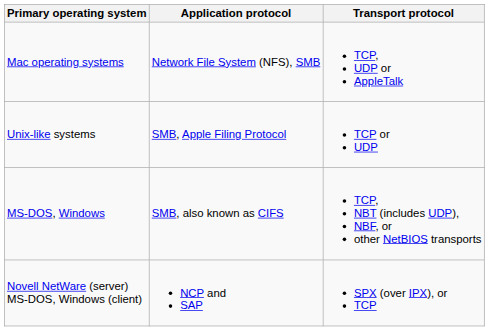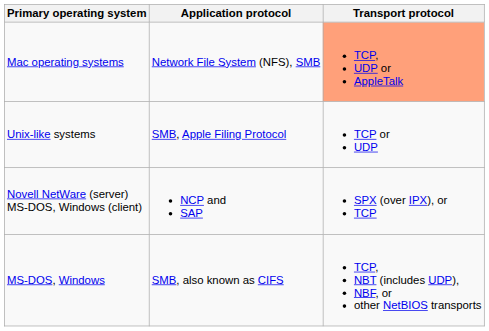 <table class="wikitable">
 <tr>
 <th>Primary operating system</th>
 <th>Application protocol</th>
 <th>Transport protocol</th>
 </tr>
 <tr>
 <td><a href='#'>Mac operating systems</a></td>
 <td><a href='#'>Network File System</a> (NFS), <a href='#'>SMB</a></td>
-<td><br><ul><li><a href='#'>TCP</a>,</li><li><a href='#'>UDP</a> or</li><li><a href='#'>AppleTalk</a></li></ul></td>
+<td style="background: lightsalmon;"><br><ul><li><a href='#'>TCP</a>,</li><li><a href='#'>UDP</a> or</li><li><a href='#'>AppleTalk</a></li></ul></td>
 </tr>
 <tr>
 <td><a href='#'>Unix-like</a> systems</td>
 <td><a href='#'>SMB</a>, <a href='#'>Apple Filing Protocol</a></td>
 <td><br><ul><li><a href='#'>TCP</a> or</li><li><a href='#'>UDP</a></li></ul></td>
 </tr>
 <tr>
+<td><a href='#'>Novell NetWare</a> (server)<br>MS-DOS, Windows (client)</td>
+<td><br><ul><li><a href='#'>NCP</a> and</li><li><a href='#'>SAP</a></li></ul></td>
+<td><br><ul><li><a href='#'>SPX</a> (over <a href='#'>IPX</a>), or</li><li><a href='#'>TCP</a></li></ul></td>
+</tr>
+<tr>
 <td><a href='#'>MS-DOS</a>, <a href='#'>Windows</a></td>
 <td><a href='#'>SMB</a>, also known as <a href='#'>CIFS</a></td>
 <td><br><ul><li><a href='#'>TCP</a>,</li><li><a href='#'>NBT</a> (includes <a href='#'>UDP</a>),</li><li><a href='#'>NBF</a>, or</li><li>other <a href='#'>NetBIOS</a> transports</li></ul></td>
 </tr>
-<tr>
-<td><a href='#'>Novell NetWare</a> (server)<br>MS-DOS, Windows (client)</td>
-<td><br><ul><li><a href='#'>NCP</a> and</li><li><a href='#'>SAP</a></li></ul></td>
-<td><br><ul><li><a href='#'>SPX</a> (over <a href='#'>IPX</a>), or</li><li><a href='#'>TCP</a></li></ul></td>
-</tr>
 </table>
